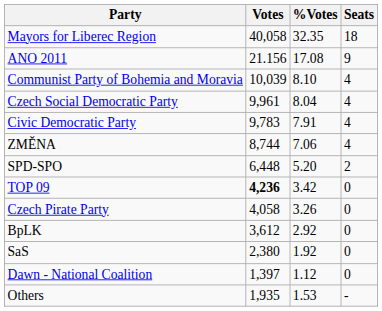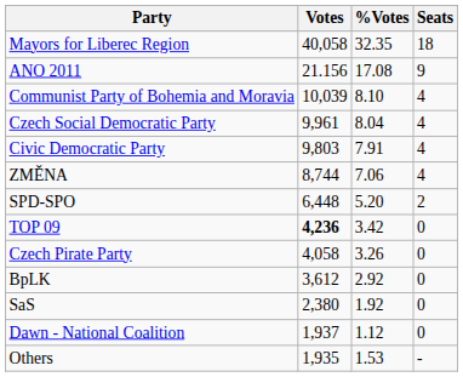 <table class="wikitable">
 <tr>
 <th>Party</th>
 <th>Votes</th>
 <th>%Votes</th>
 <th>Seats</th>
 </tr>
 <tr>
 <td><a href='#'>Mayors for Liberec Region</a></td>
 <td>40,058</td>
 <td>32.35</td>
 <td>18</td>
 </tr>
 <tr>
 <td><a href='#'>ANO 2011</a></td>
 <td>21.156</td>
 <td>17.08</td>
 <td>9</td>
 </tr>
 <tr>
 <td><a href='#'>Communist Party of Bohemia and Moravia</a></td>
 <td>10,039</td>
 <td>8.10</td>
 <td>4</td>
 </tr>
 <tr>
 <td><a href='#'>Czech Social Democratic Party</a></td>
 <td>9,961</td>
 <td>8.04</td>
 <td>4</td>
 </tr>
 <tr>
 <td><a href='#'>Civic Democratic Party</a></td>
-<td>9,783</td>
+<td>9,803</td>
 <td>7.91</td>
 <td>4</td>
 </tr>
 <tr>
 <td>ZMĚNA</td>
 <td>8,744</td>
 <td>7.06</td>
 <td>4</td>
 </tr>
 <tr>
 <td>SPD-SPO</td>
 <td>6,448</td>
 <td>5.20</td>
 <td>2</td>
 </tr>
 <tr>
 <td><a href='#'>TOP 09</a></td>
 <td><strong>4,236</strong></td>
 <td>3.42</td>
 <td>0</td>
 </tr>
 <tr>
 <td><a href='#'>Czech Pirate Party</a></td>
 <td>4,058</td>
 <td>3.26</td>
 <td>0</td>
 </tr>
 <tr>
 <td>BpLK</td>
 <td>3,612</td>
 <td>2.92</td>
 <td>0</td>
 </tr>
 <tr>
 <td>SaS</td>
 <td>2,380</td>
 <td>1.92</td>
 <td>0</td>
 </tr>
 <tr>
 <td><a href='#'>Dawn - National Coalition</a></td>
-<td>1,397</td>
+<td>1,937</td>
 <td>1.12</td>
 <td>0</td>
 </tr>
 <tr>
 <td>Others</td>
 <td>1,935</td>
 <td>1.53</td>
 <td>-</td>
 </tr>
 </table>
